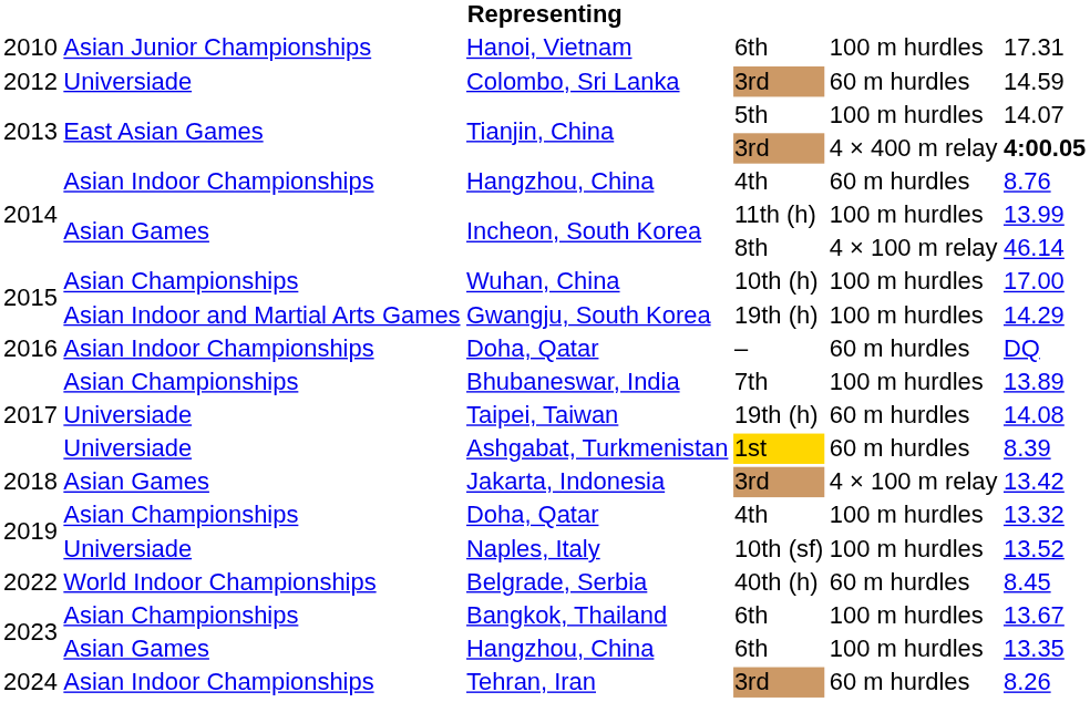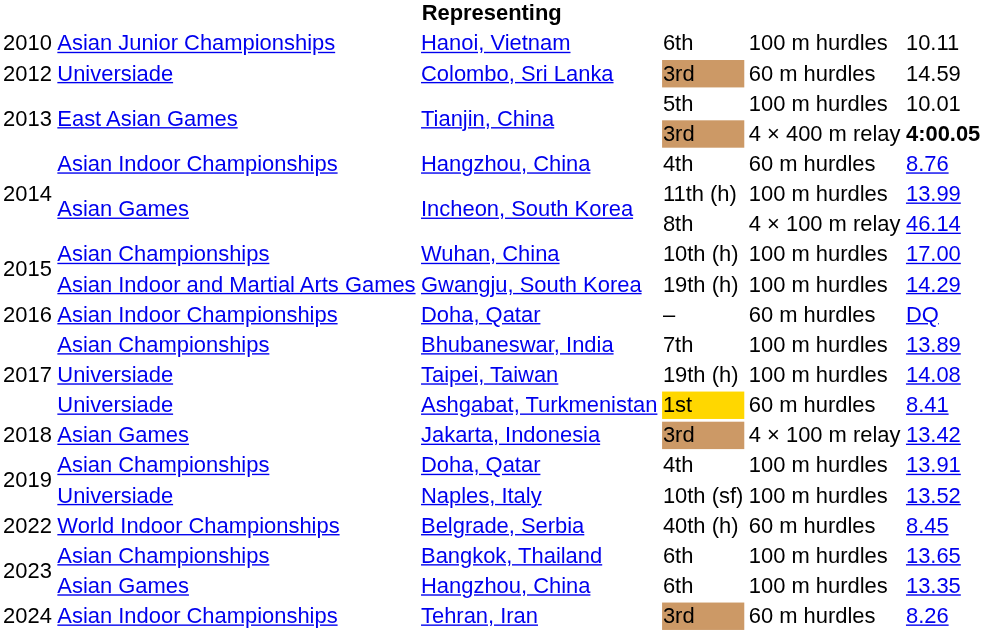 <table>
 <tr>
 <th colspan="6">Representing </th>
 </tr>
 <tr>
 <td>2010</td>
 <td><a href='#'>Asian Junior Championships</a></td>
 <td><a href='#'>Hanoi, Vietnam</a></td>
 <td>6th</td>
 <td>100 m hurdles</td>
-<td>17.31</td>
+<td>10.11</td>
 </tr>
 <tr>
 <td>2012</td>
 <td><a href='#'>Universiade</a></td>
 <td><a href='#'>Colombo, Sri Lanka</a></td>
 <td bgcolor=cc9966>3rd</td>
 <td>60 m hurdles</td>
 <td>14.59</td>
 </tr>
 <tr>
 <td rowspan=2>2013</td>
 <td rowspan=2><a href='#'>East Asian Games</a></td>
 <td rowspan=2><a href='#'>Tianjin, China</a></td>
 <td>5th</td>
 <td>100 m hurdles</td>
-<td>14.07</td>
+<td>10.01</td>
 </tr>
 <tr>
 <td bgcolor=cc9966>3rd</td>
 <td>4 × 400 m relay</td>
 <td><strong>4:00.05</strong></td>
 </tr>
 <tr>
 <td rowspan=3>2014</td>
 <td><a href='#'>Asian Indoor Championships</a></td>
 <td><a href='#'>Hangzhou, China</a></td>
 <td>4th</td>
 <td>60 m hurdles</td>
 <td><a href='#'>8.76</a></td>
 </tr>
 <tr>
 <td rowspan=2><a href='#'>Asian Games</a></td>
 <td rowspan=2><a href='#'>Incheon, South Korea</a></td>
 <td>11th (h)</td>
 <td>100 m hurdles</td>
 <td><a href='#'>13.99</a></td>
 </tr>
 <tr>
 <td>8th</td>
 <td>4 × 100 m relay</td>
 <td><a href='#'>46.14</a></td>
 </tr>
 <tr>
 <td rowspan=2>2015</td>
 <td><a href='#'>Asian Championships</a></td>
 <td><a href='#'>Wuhan, China</a></td>
 <td>10th (h)</td>
 <td>100 m hurdles</td>
 <td><a href='#'>17.00</a></td>
 </tr>
 <tr>
 <td><a href='#'>Asian Indoor and Martial Arts Games</a></td>
 <td><a href='#'>Gwangju, South Korea</a></td>
 <td>19th (h)</td>
 <td>100 m hurdles</td>
 <td><a href='#'>14.29</a></td>
 </tr>
 <tr>
 <td>2016</td>
 <td><a href='#'>Asian Indoor Championships</a></td>
 <td><a href='#'>Doha, Qatar</a></td>
 <td>–</td>
 <td>60 m hurdles</td>
 <td><a href='#'>DQ</a></td>
 </tr>
 <tr>
 <td rowspan=3>2017</td>
 <td><a href='#'>Asian Championships</a></td>
 <td><a href='#'>Bhubaneswar, India</a></td>
 <td>7th</td>
 <td>100 m hurdles</td>
 <td><a href='#'>13.89</a></td>
 </tr>
 <tr>
 <td><a href='#'>Universiade</a></td>
 <td><a href='#'>Taipei, Taiwan</a></td>
 <td>19th (h)</td>
-<td>60 m hurdles</td>
+<td>100 m hurdles</td>
 <td><a href='#'>14.08</a></td>
 </tr>
 <tr>
 <td><a href='#'>Universiade</a></td>
 <td><a href='#'>Ashgabat, Turkmenistan</a></td>
 <td bgcolor=gold>1st</td>
 <td>60 m hurdles</td>
-<td><a href='#'>8.39</a></td>
+<td><a href='#'>8.41</a></td>
 </tr>
 <tr>
 <td>2018</td>
 <td><a href='#'>Asian Games</a></td>
 <td><a href='#'>Jakarta, Indonesia</a></td>
 <td bgcolor=cc9966>3rd</td>
 <td>4 × 100 m relay</td>
 <td><a href='#'>13.42</a></td>
 </tr>
 <tr>
 <td rowspan=2>2019</td>
 <td><a href='#'>Asian Championships</a></td>
 <td><a href='#'>Doha, Qatar</a></td>
 <td>4th</td>
 <td>100 m hurdles</td>
-<td><a href='#'>13.32</a></td>
+<td><a href='#'>13.91</a></td>
 </tr>
 <tr>
 <td><a href='#'>Universiade</a></td>
 <td><a href='#'>Naples, Italy</a></td>
 <td>10th (sf)</td>
 <td>100 m hurdles</td>
 <td><a href='#'>13.52</a></td>
 </tr>
 <tr>
 <td>2022</td>
 <td><a href='#'>World Indoor Championships</a></td>
 <td><a href='#'>Belgrade, Serbia</a></td>
 <td>40th (h)</td>
 <td>60 m hurdles</td>
 <td><a href='#'>8.45</a></td>
 </tr>
 <tr>
 <td rowspan=2>2023</td>
 <td><a href='#'>Asian Championships</a></td>
 <td><a href='#'>Bangkok, Thailand</a></td>
 <td>6th</td>
 <td>100 m hurdles</td>
-<td><a href='#'>13.67</a></td>
+<td><a href='#'>13.65</a></td>
 </tr>
 <tr>
 <td><a href='#'>Asian Games</a></td>
 <td><a href='#'>Hangzhou, China</a></td>
 <td>6th</td>
 <td>100 m hurdles</td>
 <td><a href='#'>13.35</a></td>
 </tr>
 <tr>
 <td>2024</td>
 <td><a href='#'>Asian Indoor Championships</a></td>
 <td><a href='#'>Tehran, Iran</a></td>
 <td bgcolor=cc9966>3rd</td>
 <td>60 m hurdles</td>
 <td><a href='#'>8.26</a></td>
 </tr>
 </table>
